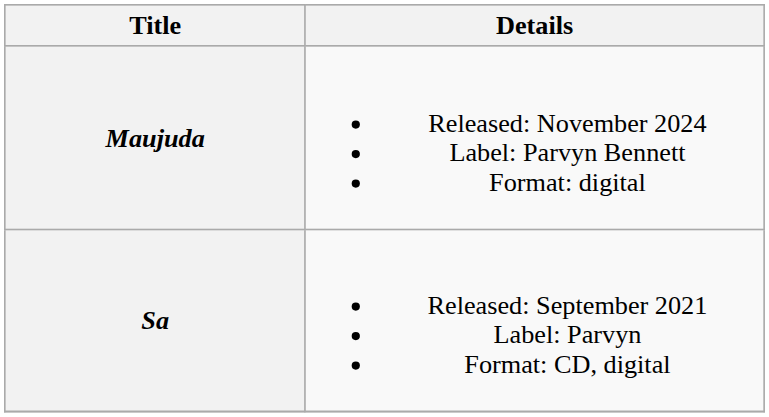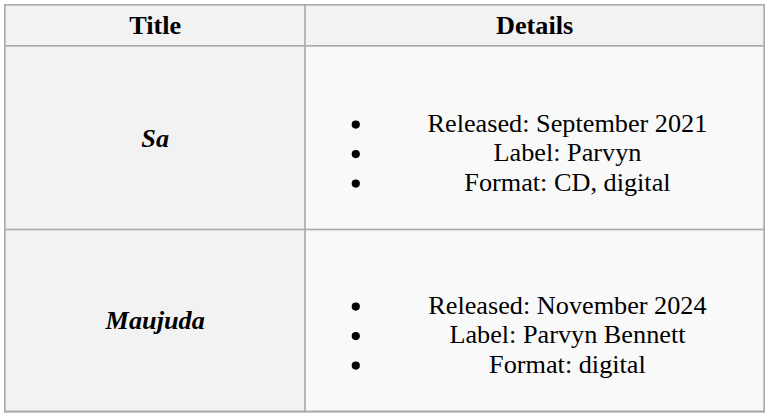 <table class="wikitable plainrowheaders" style="text-align:center;" border="1">
 <tr>
 <th scope="col" style="width:11em;">Title</th>
 <th scope="col" style="width:17em;">Details</th>
 </tr>
 <tr>
+<th scope="row"><em>Sa</em></th>
+<td><br><ul><li>Released: September 2021</li><li>Label: Parvyn</li><li>Format: CD, digital</li></ul></td>
+</tr>
+<tr>
 <th scope="row"><em>Maujuda</em></th>
 <td><br><ul><li>Released: November 2024</li><li>Label: Parvyn Bennett</li><li>Format: digital</li></ul></td>
 </tr>
 <tr>
-<th scope="row"><em>Sa</em></th>
-<td><br><ul><li>Released: September 2021</li><li>Label: Parvyn</li><li>Format: CD, digital</li></ul></td>
-</tr>
-<tr>
 </tr>
 </table>
